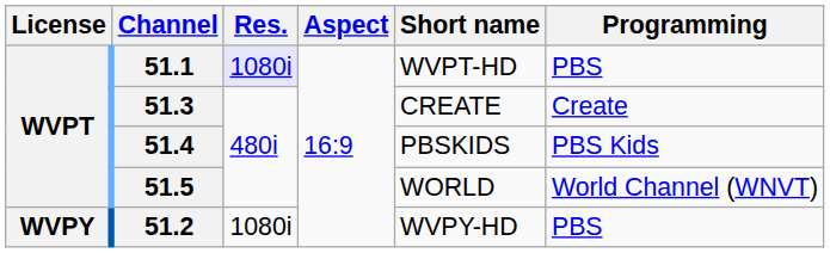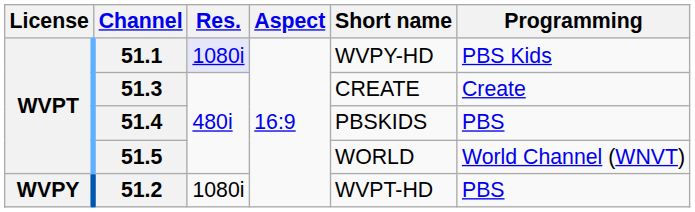 <table class="wikitable">
 <tr>
 <th>License</th>
 <th><a href='#'>Channel</a></th>
 <th><a href='#'>Res.</a></th>
 <th><a href='#'>Aspect</a></th>
 <th>Short name</th>
 <th>Programming</th>
 </tr>
 <tr>
 <th rowspan = "4" style="border-right: 4px solid #60B0FF;">WVPT</th>
 <th scope = "row">51.1</th>
 <td style="background: lavender;"><a href='#'>1080i</a></td>
 <td rowspan=5><a href='#'>16:9</a></td>
-<td>WVPT-HD</td>
-<td><a href='#'>PBS</a></td>
+<td>WVPY-HD</td>
+<td><a href='#'>PBS Kids</a></td>
 </tr>
 <tr>
 <th scope = "row">51.3</th>
 <td rowspan=3><a href='#'>480i</a></td>
 <td>CREATE</td>
 <td><a href='#'>Create</a></td>
 </tr>
 <tr>
 <th scope = "row">51.4</th>
 <td>PBSKIDS</td>
-<td><a href='#'>PBS Kids</a></td>
+<td><a href='#'>PBS</a></td>
 </tr>
 <tr>
 <th scope = "row">51.5</th>
 <td>WORLD</td>
 <td><a href='#'>World Channel</a> (<a href='#'>WNVT</a>)</td>
 </tr>
 <tr>
 <th rowspan = "row" scope = "row" style="border-right: 4px solid #0057AF;">WVPY</th>
 <th scope = "row">51.2</th>
 <td>1080i</td>
-<td>WVPY-HD</td>
+<td>WVPT-HD</td>
 <td><a href='#'>PBS</a></td>
 </tr>
 </table>
